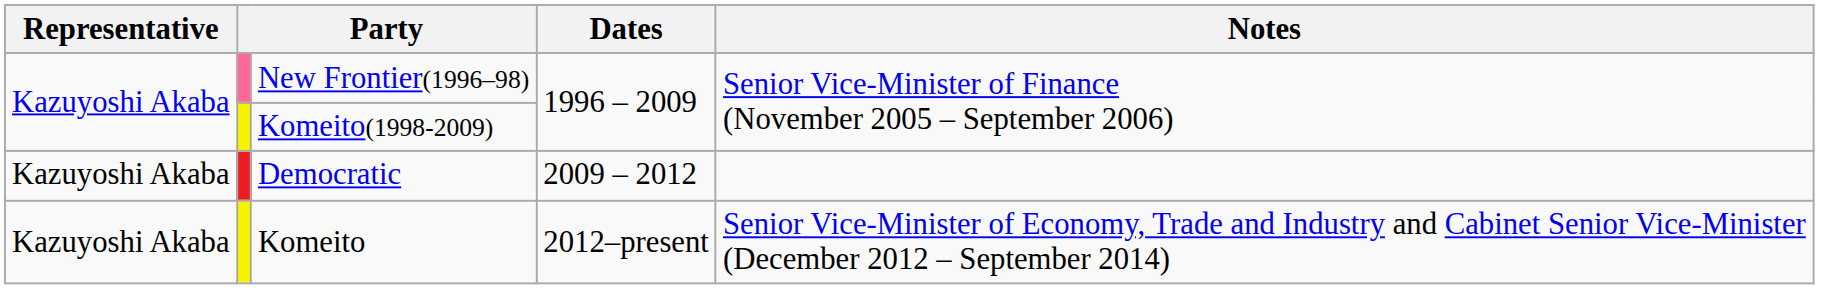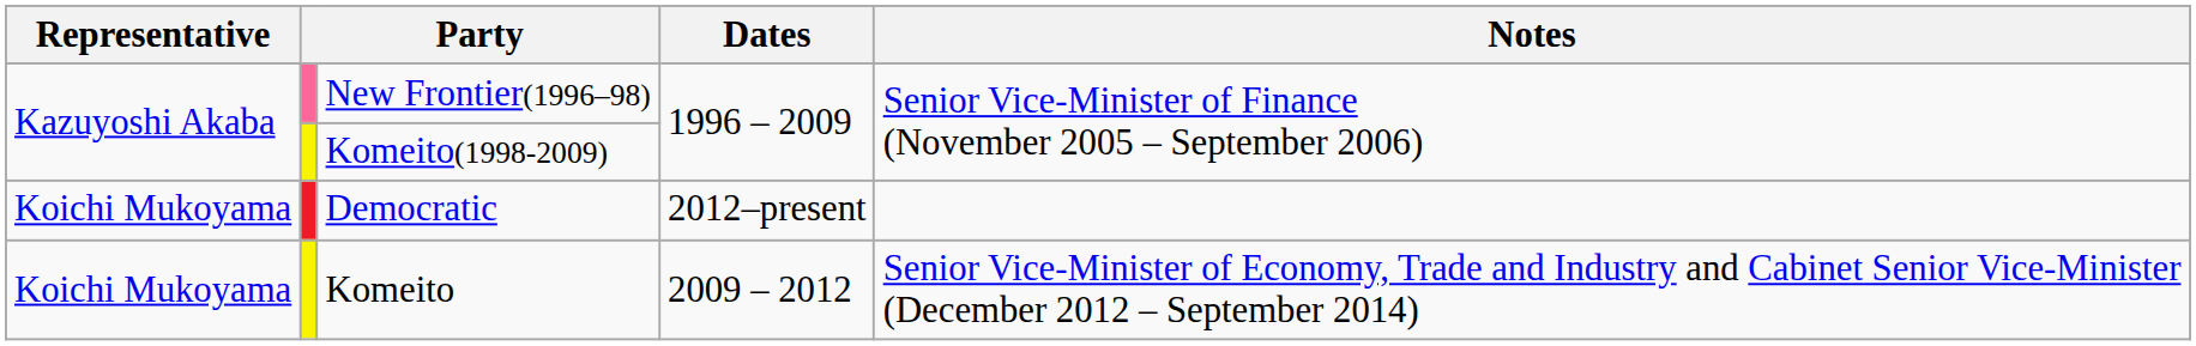 <table class=wikitable>
 <tr valign=bottom>
 <th>Representative</th>
 <th colspan="2">Party</th>
 <th>Dates</th>
 <th>Notes</th>
 </tr>
 <tr>
 <td rowspan="2"><a href='#'>Kazuyoshi Akaba</a></td>
 <td bgcolor=#FF6699></td>
 <td><a href='#'>New Frontier</a><small>(1996–98)</small></td>
 <td rowspan="2">1996 – 2009</td>
 <td rowspan="2"><a href='#'>Senior Vice-Minister of Finance</a> <br>(November 2005 – September 2006)</td>
 </tr>
 <tr>
 <td bgcolor=#F8F400></td>
 <td><a href='#'>Komeito</a><small>(1998-2009)</small></td>
 </tr>
 <tr>
-<td>Kazuyoshi Akaba</td>
+<td><a href='#'>Koichi Mukoyama</a></td>
 <td bgcolor=#ED1B23></td>
 <td><a href='#'>Democratic</a></td>
-<td>2009 – 2012</td>
+<td>2012–present</td>
 <td></td>
 </tr>
 <tr>
-<td>Kazuyoshi Akaba</td>
+<td><a href='#'>Koichi Mukoyama</a></td>
 <td bgcolor=#F8F400></td>
 <td>Komeito</td>
-<td>2012–present</td>
+<td>2009 – 2012</td>
 <td><a href='#'>Senior Vice-Minister of Economy, Trade and Industry</a> and <a href='#'>Cabinet Senior Vice-Minister</a><br>(December 2012 – September 2014)</td>
 </tr>
 </table>
